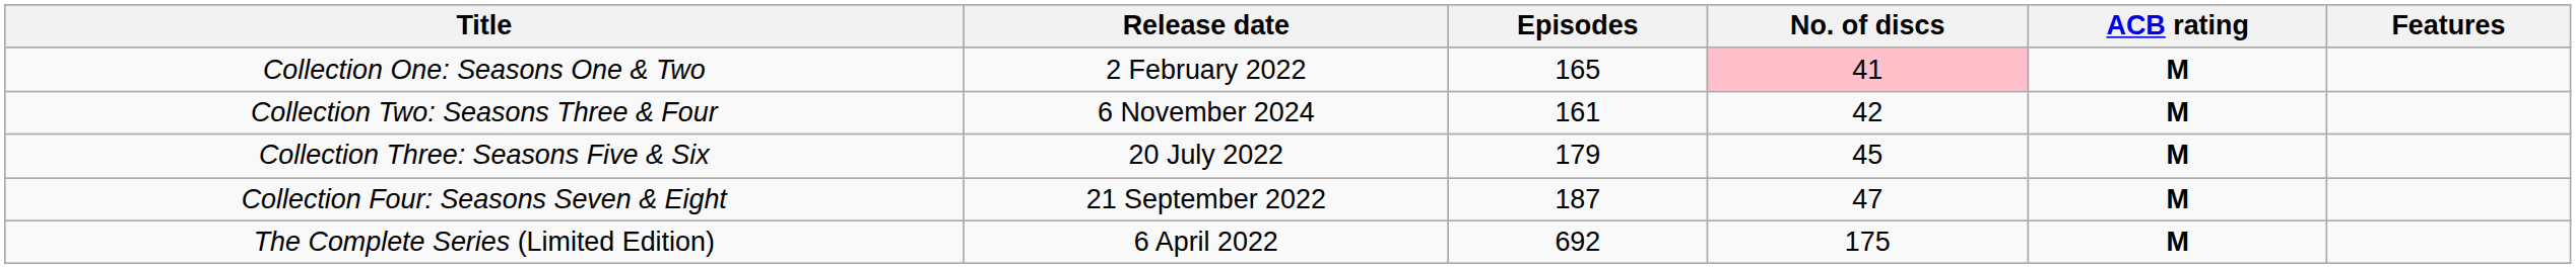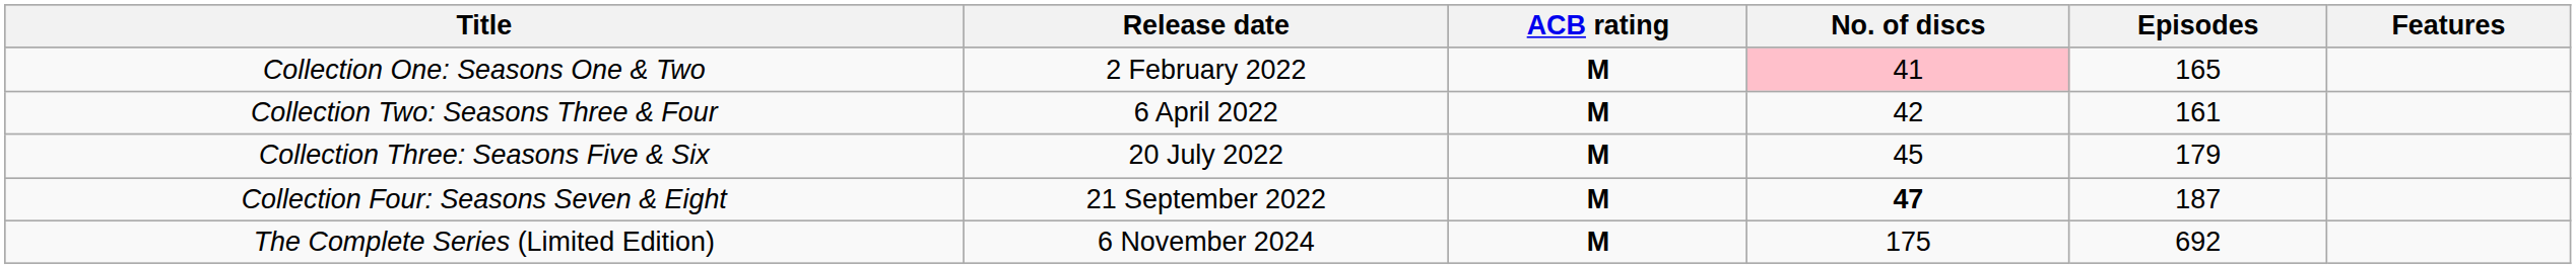 <table class="wikitable" style="width:95%; text-align:center;">
 <tr>
 <th>Title</th>
 <th>Release date</th>
+<th><a href='#'>ACB</a> rating</th>
+<th>No. of discs</th>
 <th>Episodes</th>
-<th>No. of discs</th>
-<th><a href='#'>ACB</a> rating</th>
 <th>Features</th>
 </tr>
 <tr>
 <td><em>Collection One: Seasons One & Two</em></td>
 <td>2 February 2022</td>
+<td><span> <strong>M</strong> </span></td>
+<td style="background: pink;">41</td>
 <td>165</td>
-<td style="background: pink;">41</td>
-<td><span> <strong>M</strong> </span></td>
 <td><br></td>
 </tr>
 <tr>
 <td><em>Collection Two: Seasons Three & Four</em></td>
-<td>6 November 2024</td>
+<td>6 April 2022</td>
+<td><span> <strong>M</strong> </span></td>
+<td>42</td>
 <td>161</td>
-<td>42</td>
-<td><span> <strong>M</strong> </span></td>
 <td><br></td>
 </tr>
 <tr>
 <td><em>Collection Three: Seasons Five & Six</em></td>
 <td>20 July 2022</td>
+<td><span> <strong>M</strong> </span></td>
+<td>45</td>
 <td>179</td>
-<td>45</td>
-<td><span> <strong>M</strong> </span></td>
 <td><br></td>
 </tr>
 <tr>
 <td><em>Collection Four: Seasons Seven & Eight</em></td>
 <td>21 September 2022</td>
+<td><span> <strong>M</strong> </span></td>
+<td><strong>47</strong></td>
 <td>187</td>
-<td>47</td>
-<td><span> <strong>M</strong> </span></td>
 <td><br></td>
 </tr>
 <tr>
 <td><em>The Complete Series</em> (Limited Edition)</td>
-<td>6 April 2022</td>
+<td>6 November 2024</td>
+<td><span> <strong>M</strong> </span></td>
+<td>175</td>
 <td>692</td>
-<td>175</td>
-<td><span> <strong>M</strong> </span></td>
 <td><br></td>
 </tr>
 </table>
